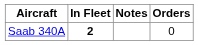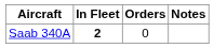 <table class="toccolours" border="1" cellpadding="3" style="border-collapse:collapse;margin: 1em auto;">
 <tr bgcolor=>
 <th>Aircraft</th>
 <th>In Fleet</th>
+<th>Orders</th>
 <th>Notes</th>
-<th>Orders</th>
 </tr>
 <tr>
 <td><a href='#'>Saab 340A</a></td>
 <td align="center"><strong>2</strong></td>
+<td align="center">0</td>
 <td></td>
-<td align="center">0</td>
 </tr>
 </table>
